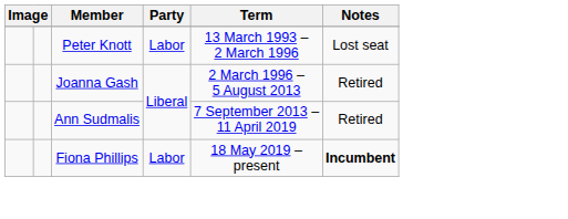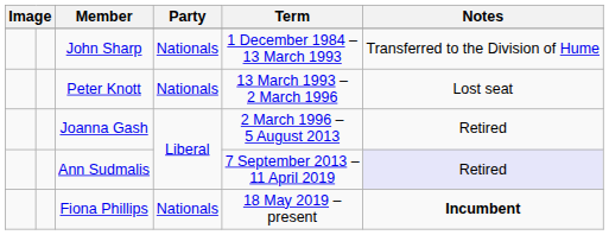 <table class=wikitable style="text-align:center">
 <tr>
 <th colspan=2>Image</th>
 <th>Member</th>
 <th>Party</th>
 <th>Term</th>
 <th>Notes</th>
 </tr>
 <tr>
 </tr>
 <tr>
 <td> </td>
 <td></td>
+<td><a href='#'>John Sharp</a><br></td>
+<td><a href='#'>Nationals</a></td>
+<td nowrap><a href='#'>1 December 1984</a> –<br><a href='#'>13 March 1993</a></td>
+<td>Transferred to the Division of <a href='#'>Hume</a></td>
+</tr>
+<tr>
+<td> </td>
+<td></td>
 <td><a href='#'>Peter Knott</a><br></td>
-<td><a href='#'>Labor</a></td>
+<td><a href='#'>Nationals</a></td>
 <td nowrap><a href='#'>13 March 1993</a> –<br><a href='#'>2 March 1996</a></td>
 <td>Lost seat</td>
 </tr>
 <tr>
 <td> </td>
 <td></td>
 <td><a href='#'>Joanna Gash</a><br></td>
 <td rowspan="2"><a href='#'>Liberal</a></td>
 <td nowrap><a href='#'>2 March 1996</a> –<br><a href='#'>5 August 2013</a></td>
 <td>Retired</td>
 </tr>
 <tr>
 <td> </td>
 <td></td>
 <td><a href='#'>Ann Sudmalis</a><br></td>
 <td nowrap><a href='#'>7 September 2013</a> –<br><a href='#'>11 April 2019</a></td>
-<td>Retired</td>
+<td style="background: lavender;">Retired</td>
 </tr>
 <tr>
 <td> </td>
 <td></td>
 <td><a href='#'>Fiona Phillips</a><br></td>
-<td><a href='#'>Labor</a></td>
+<td><a href='#'>Nationals</a></td>
 <td nowrap><a href='#'>18 May 2019</a> –<br>present</td>
 <td><strong>Incumbent</strong></td>
 </tr>
 </table>
